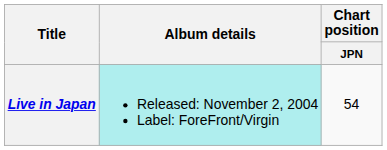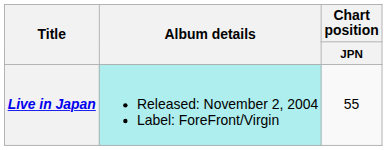 <table class="wikitable plainrowheaders">
 <tr>
 <th rowspan="2">Title</th>
 <th rowspan="2">Album details</th>
 <th>Chart<br>position</th>
 </tr>
 <tr>
 <th style="width:30px;"><small>JPN</small><br></th>
 </tr>
 <tr>
 <th scope="row"><em><a href='#'>Live in Japan</a></em></th>
 <td style="background: paleturquoise;"><br><ul><li>Released: November 2, 2004</li><li>Label: ForeFront/Virgin</li></ul></td>
-<td style="text-align:center;">54</td>
+<td style="text-align:center;">55</td>
 </tr>
 </table>
